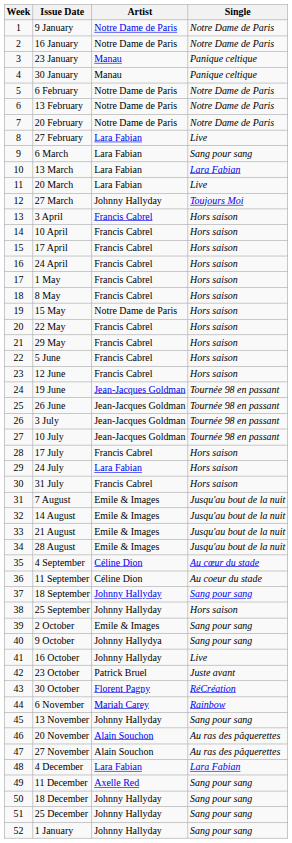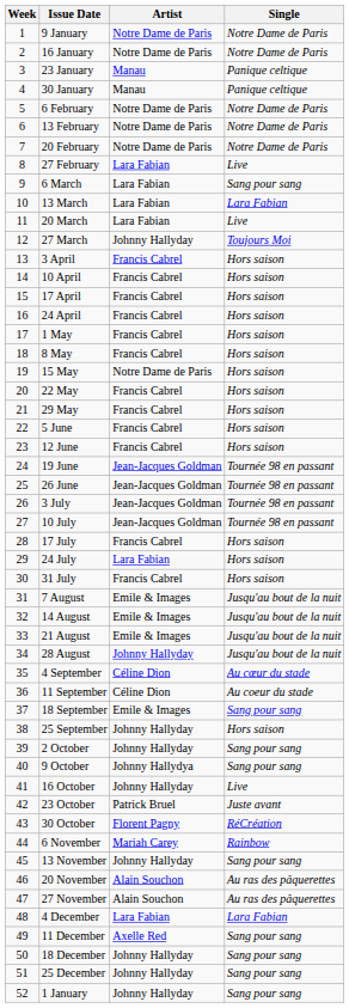 <table class="wikitable">
 <tr>
 <th>Week</th>
 <th>Issue Date</th>
 <th>Artist</th>
 <th>Single</th>
 </tr>
 <tr>
 <td style="text-align: center;">1</td>
 <td>9 January</td>
 <td><a href='#'>Notre Dame de Paris</a></td>
 <td><em>Notre Dame de Paris</em></td>
 </tr>
 <tr>
 <td style="text-align: center;">2</td>
 <td>16 January</td>
 <td>Notre Dame de Paris</td>
 <td><em>Notre Dame de Paris</em></td>
 </tr>
 <tr>
 <td style="text-align: center;">3</td>
 <td>23 January</td>
 <td><a href='#'>Manau</a></td>
 <td><em>Panique celtique</em></td>
 </tr>
 <tr>
 <td style="text-align: center;">4</td>
 <td>30 January</td>
 <td>Manau</td>
 <td><em>Panique celtique</em></td>
 </tr>
 <tr>
 <td style="text-align: center;">5</td>
 <td>6 February</td>
 <td>Notre Dame de Paris</td>
 <td><em>Notre Dame de Paris</em></td>
 </tr>
 <tr>
 <td style="text-align: center;">6</td>
 <td>13 February</td>
 <td>Notre Dame de Paris</td>
 <td><em>Notre Dame de Paris</em></td>
 </tr>
 <tr>
 <td style="text-align: center;">7</td>
 <td>20 February</td>
 <td>Notre Dame de Paris</td>
 <td><em>Notre Dame de Paris</em></td>
 </tr>
 <tr>
 <td style="text-align: center;">8</td>
 <td>27 February</td>
 <td><a href='#'>Lara Fabian</a></td>
 <td><em>Live</em></td>
 </tr>
 <tr>
 <td style="text-align: center;">9</td>
 <td>6 March</td>
 <td>Lara Fabian</td>
 <td><em>Sang pour sang</em></td>
 </tr>
 <tr>
 <td style="text-align: center;">10</td>
 <td>13 March</td>
 <td>Lara Fabian</td>
 <td><em><a href='#'>Lara Fabian</a></em></td>
 </tr>
 <tr>
 <td style="text-align: center;">11</td>
 <td>20 March</td>
 <td>Lara Fabian</td>
 <td><em>Live</em></td>
 </tr>
 <tr>
 <td style="text-align: center;">12</td>
 <td>27 March</td>
 <td>Johnny Hallyday</td>
 <td><em><a href='#'>Toujours Moi</a></em></td>
 </tr>
 <tr>
 <td style="text-align: center;">13</td>
 <td>3 April</td>
 <td><a href='#'>Francis Cabrel</a></td>
 <td><em>Hors saison</em></td>
 </tr>
 <tr>
 <td style="text-align: center;">14</td>
 <td>10 April</td>
 <td>Francis Cabrel</td>
 <td><em>Hors saison</em></td>
 </tr>
 <tr>
 <td style="text-align: center;">15</td>
 <td>17 April</td>
 <td>Francis Cabrel</td>
 <td><em>Hors saison</em></td>
 </tr>
 <tr>
 <td style="text-align: center;">16</td>
 <td>24 April</td>
 <td>Francis Cabrel</td>
 <td><em>Hors saison</em></td>
 </tr>
 <tr>
 <td style="text-align: center;">17</td>
 <td>1 May</td>
 <td>Francis Cabrel</td>
 <td><em>Hors saison</em></td>
 </tr>
 <tr>
 <td style="text-align: center;">18</td>
 <td>8 May</td>
 <td>Francis Cabrel</td>
 <td><em>Hors saison</em></td>
 </tr>
 <tr>
 <td style="text-align: center;">19</td>
 <td>15 May</td>
 <td>Notre Dame de Paris</td>
 <td><em>Hors saison</em></td>
 </tr>
 <tr>
 <td style="text-align: center;">20</td>
 <td>22 May</td>
 <td>Francis Cabrel</td>
 <td><em>Hors saison</em></td>
 </tr>
 <tr>
 <td style="text-align: center;">21</td>
 <td>29 May</td>
 <td>Francis Cabrel</td>
 <td><em>Hors saison</em></td>
 </tr>
 <tr>
 <td style="text-align: center;">22</td>
 <td>5 June</td>
 <td>Francis Cabrel</td>
 <td><em>Hors saison</em></td>
 </tr>
 <tr>
 <td style="text-align: center;">23</td>
 <td>12 June</td>
 <td>Francis Cabrel</td>
 <td><em>Hors saison</em></td>
 </tr>
 <tr>
 <td style="text-align: center;">24</td>
 <td>19 June</td>
 <td><a href='#'>Jean-Jacques Goldman</a></td>
 <td><em>Tournée 98 en passant</em></td>
 </tr>
 <tr>
 <td style="text-align: center;">25</td>
 <td>26 June</td>
 <td>Jean-Jacques Goldman</td>
 <td><em>Tournée 98 en passant</em></td>
 </tr>
 <tr>
 <td style="text-align: center;">26</td>
 <td>3 July</td>
 <td>Jean-Jacques Goldman</td>
 <td><em>Tournée 98 en passant</em></td>
 </tr>
 <tr>
 <td style="text-align: center;">27</td>
 <td>10 July</td>
 <td>Jean-Jacques Goldman</td>
 <td><em>Tournée 98 en passant</em></td>
 </tr>
 <tr>
 <td style="text-align: center;">28</td>
 <td>17 July</td>
 <td>Francis Cabrel</td>
 <td><em>Hors saison</em></td>
 </tr>
 <tr>
 <td style="text-align: center;">29</td>
 <td>24 July</td>
 <td><a href='#'>Lara Fabian</a></td>
 <td><em>Hors saison</em></td>
 </tr>
 <tr>
 <td style="text-align: center;">30</td>
 <td>31 July</td>
 <td>Francis Cabrel</td>
 <td><em>Hors saison</em></td>
 </tr>
 <tr>
 <td style="text-align: center;">31</td>
 <td>7 August</td>
 <td>Emile & Images</td>
 <td><em>Jusqu'au bout de la nuit</em></td>
 </tr>
 <tr>
 <td style="text-align: center;">32</td>
 <td>14 August</td>
 <td>Emile & Images</td>
 <td><em>Jusqu'au bout de la nuit</em></td>
 </tr>
 <tr>
 <td style="text-align: center;">33</td>
 <td>21 August</td>
 <td>Emile & Images</td>
 <td><em>Jusqu'au bout de la nuit</em></td>
 </tr>
 <tr>
 <td style="text-align: center;">34</td>
 <td>28 August</td>
-<td>Emile & Images</td>
+<td><a href='#'>Johnny Hallyday</a></td>
 <td><em>Jusqu'au bout de la nuit</em></td>
 </tr>
 <tr>
 <td style="text-align: center;">35</td>
 <td>4 September</td>
 <td><a href='#'>Céline Dion</a></td>
 <td><em><a href='#'>Au cœur du stade</a></em></td>
 </tr>
 <tr>
 <td style="text-align: center;">36</td>
 <td>11 September</td>
 <td>Céline Dion</td>
 <td><em>Au coeur du stade</em></td>
 </tr>
 <tr>
 <td style="text-align: center;">37</td>
 <td>18 September</td>
-<td><a href='#'>Johnny Hallyday</a></td>
+<td>Emile & Images</td>
 <td><em><a href='#'>Sang pour sang</a></em></td>
 </tr>
 <tr>
 <td style="text-align: center;">38</td>
 <td>25 September</td>
 <td>Johnny Hallyday</td>
 <td><em>Hors saison</em></td>
 </tr>
 <tr>
 <td style="text-align: center;">39</td>
 <td>2 October</td>
-<td>Emile & Images</td>
+<td>Johnny Hallyday</td>
 <td><em>Sang pour sang</em></td>
 </tr>
 <tr>
 <td style="text-align: center;">40</td>
 <td>9 October</td>
 <td>Johnny Hallydya</td>
 <td><em>Sang pour sang</em></td>
 </tr>
 <tr>
 <td style="text-align: center;">41</td>
 <td>16 October</td>
 <td>Johnny Hallyday</td>
 <td><em>Live</em></td>
 </tr>
 <tr>
 <td style="text-align: center;">42</td>
 <td>23 October</td>
 <td>Patrick Bruel</td>
 <td><em>Juste avant</em></td>
 </tr>
 <tr>
 <td style="text-align: center;">43</td>
 <td>30 October</td>
 <td><a href='#'>Florent Pagny</a></td>
 <td><em><a href='#'>RéCréation</a></em></td>
 </tr>
 <tr>
 <td style="text-align: center;">44</td>
 <td>6 November</td>
 <td><a href='#'>Mariah Carey</a></td>
 <td><em><a href='#'>Rainbow</a></em></td>
 </tr>
 <tr>
 <td style="text-align: center;">45</td>
 <td>13 November</td>
 <td>Johnny Hallyday</td>
 <td><em>Sang pour sang</em></td>
 </tr>
 <tr>
 <td style="text-align: center;">46</td>
 <td>20 November</td>
 <td><a href='#'>Alain Souchon</a></td>
 <td><em>Au ras des pâquerettes</em></td>
 </tr>
 <tr>
 <td style="text-align: center;">47</td>
 <td>27 November</td>
 <td>Alain Souchon</td>
 <td><em>Au ras des pâquerettes</em></td>
 </tr>
 <tr>
 <td style="text-align: center;">48</td>
 <td>4 December</td>
 <td><a href='#'>Lara Fabian</a></td>
 <td><em><a href='#'>Lara Fabian</a></em></td>
 </tr>
 <tr>
 <td style="text-align: center;">49</td>
 <td>11 December</td>
 <td><a href='#'>Axelle Red</a></td>
 <td><em>Sang pour sang</em></td>
 </tr>
 <tr>
 <td style="text-align: center;">50</td>
 <td>18 December</td>
 <td>Johnny Hallyday</td>
 <td><em>Sang pour sang</em></td>
 </tr>
 <tr>
 <td style="text-align: center;">51</td>
 <td>25 December</td>
 <td>Johnny Hallyday</td>
 <td><em>Sang pour sang</em></td>
 </tr>
 <tr>
 <td style="text-align: center;">52</td>
 <td>1 January</td>
 <td>Johnny Hallyday</td>
 <td><em>Sang pour sang</em></td>
 </tr>
 </table>
